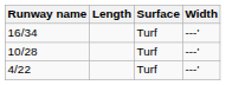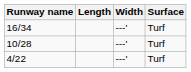 <table class="wikitable">
 <tr>
 <th>Runway name</th>
 <th>Length</th>
+<th>Width</th>
 <th>Surface</th>
-<th>Width</th>
 </tr>
 <tr>
 <td>16/34</td>
 <td></td>
+<td>---'</td>
 <td>Turf</td>
-<td>---'</td>
 </tr>
 <tr>
 <td>10/28</td>
 <td></td>
+<td>---'</td>
 <td>Turf</td>
-<td>---'</td>
 </tr>
 <tr>
 <td>4/22</td>
 <td></td>
+<td>---'</td>
 <td>Turf</td>
-<td>---'</td>
 </tr>
 </table>
